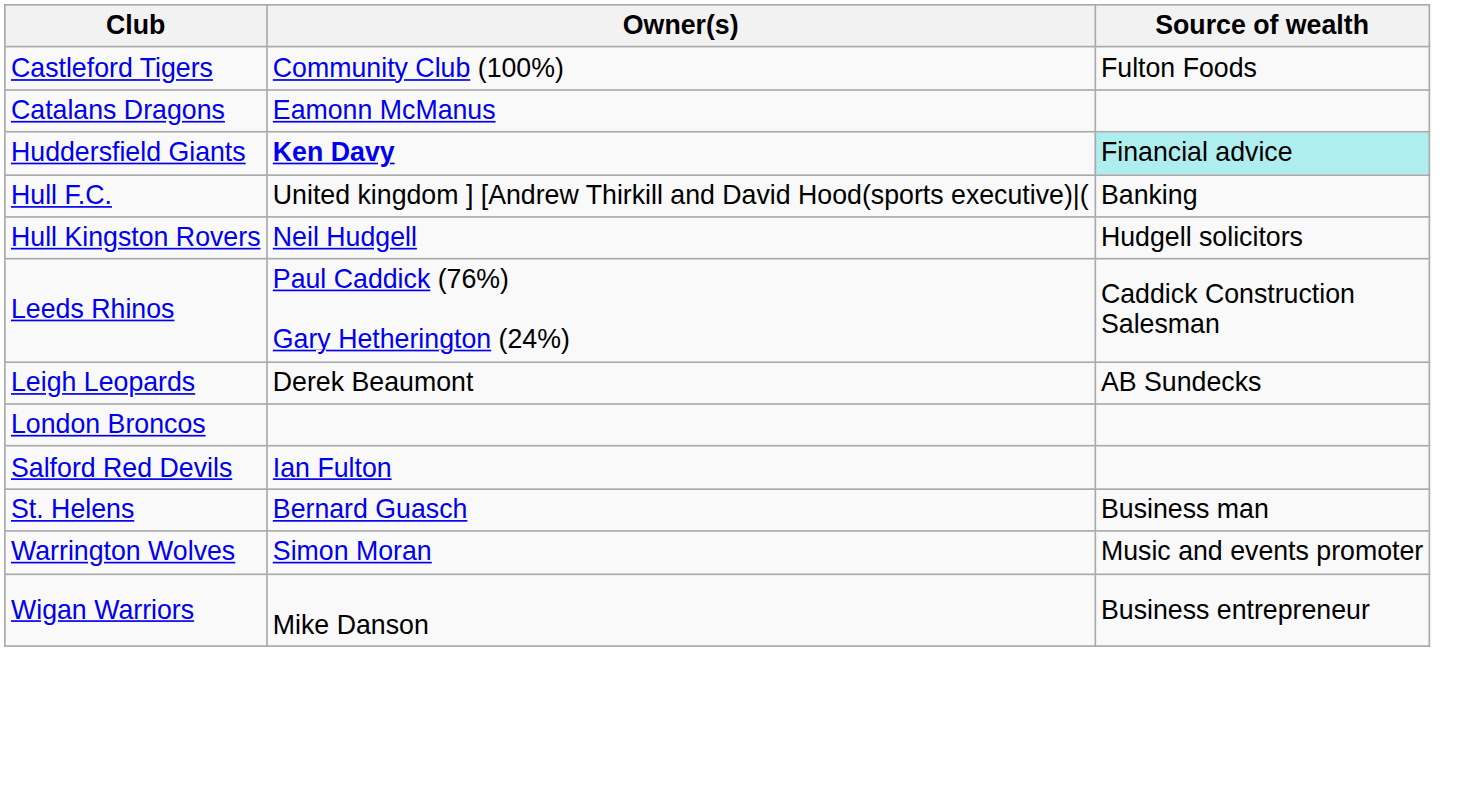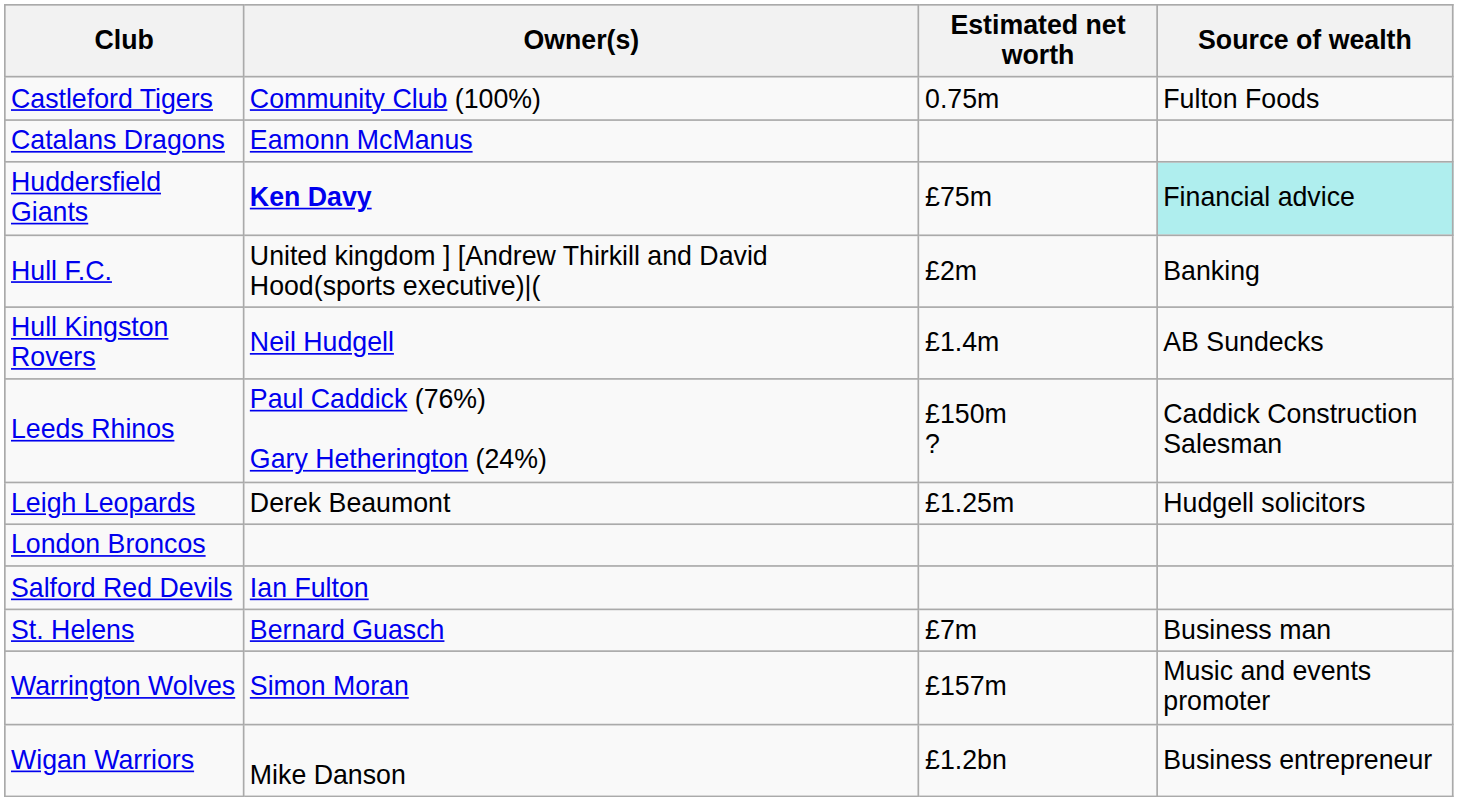 <table class="wikitable sortable">
 <tr>
 <th>Club</th>
 <th>Owner(s)</th>
+<th>Estimated net worth</th>
 <th>Source of wealth</th>
 </tr>
 <tr selling teeth>
 <td> <a href='#'>Castleford Tigers</a></td>
 <td> <a href='#'>Community Club</a> (100%)</td>
+<td>0.75m</td>
 <td>Fulton Foods</td>
 </tr>
 <tr>
 <td> <a href='#'>Catalans Dragons</a></td>
 <td> <a href='#'>Eamonn McManus</a></td>
 <td></td>
+<td></td>
 </tr>
 <tr>
 <td> <a href='#'>Huddersfield Giants</a></td>
 <td><strong> <a href='#'>Ken Davy</a></strong></td>
+<td>£75m</td>
 <td style="background: paleturquoise;">Financial advice</td>
 </tr>
 <tr>
 <td> <a href='#'>Hull F.C.</a></td>
 <td {{flagicon>United kingdom ] [Andrew Thirkill and David Hood(sports executive)|(</td>
+<td>£2m</td>
 <td>Banking</td>
 </tr>
 <tr>
 <td> <a href='#'>Hull Kingston Rovers</a></td>
 <td> <a href='#'>Neil Hudgell</a></td>
-<td>Hudgell solicitors</td>
+<td>£1.4m</td>
+<td>AB Sundecks</td>
 </tr>
 <tr>
 <td> <a href='#'>Leeds Rhinos</a></td>
 <td> <a href='#'>Paul Caddick</a> (76%)<br><br> <a href='#'>Gary Hetherington</a> (24%)</td>
+<td>£150m<br>?</td>
 <td>Caddick Construction<br>Salesman</td>
 </tr>
 <tr>
 <td> <a href='#'>Leigh Leopards</a></td>
 <td>Derek Beaumont</td>
-<td>AB Sundecks</td>
+<td>£1.25m</td>
+<td>Hudgell solicitors</td>
 </tr>
 <tr>
 <td> <a href='#'>London Broncos</a></td>
+<td></td>
 <td></td>
 <td></td>
 </tr>
 <tr>
 <td> <a href='#'>Salford Red Devils</a></td>
 <td> <a href='#'>Ian Fulton</a></td>
 <td></td>
+<td></td>
 </tr>
 <tr>
 <td> <a href='#'>St. Helens</a></td>
 <td> <a href='#'>Bernard Guasch</a></td>
+<td>£7m</td>
 <td>Business man</td>
 </tr>
 <tr>
 <td> <a href='#'>Warrington Wolves</a></td>
 <td> <a href='#'>Simon Moran</a></td>
+<td>£157m</td>
 <td>Music and events promoter</td>
 </tr>
 <tr>
 <td> <a href='#'>Wigan Warriors</a></td>
 <td><br> Mike Danson</td>
+<td>£1.2bn</td>
 <td>Business entrepreneur</td>
 </tr>
 </table>
